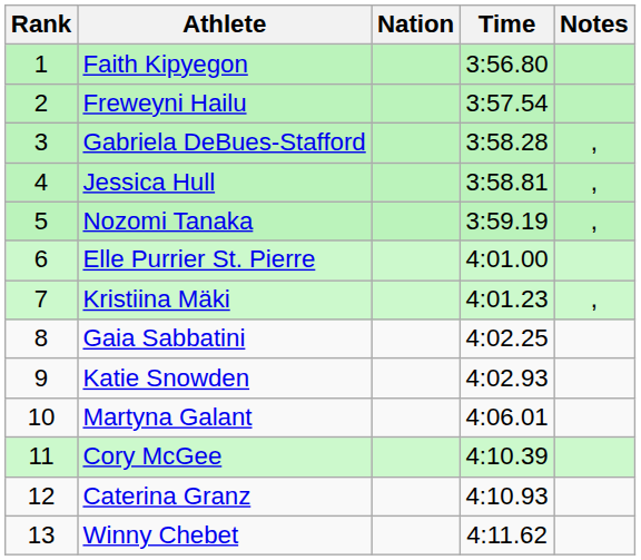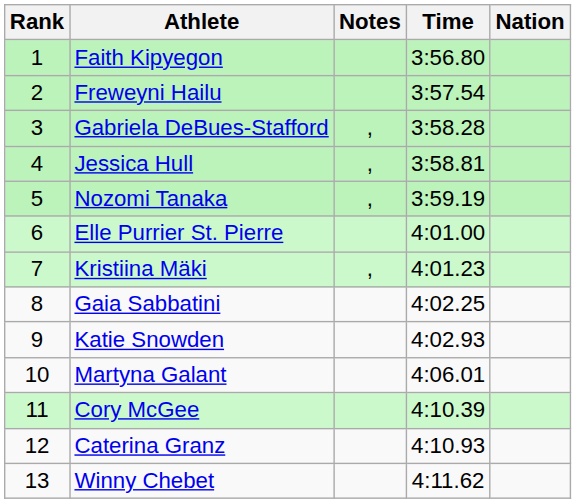 <table class="wikitable sortable" style="text-align:center">
 <tr>
 <th>Rank</th>
 <th>Athlete</th>
+<th>Notes</th>
+<th>Time</th>
 <th>Nation</th>
-<th>Time</th>
-<th>Notes</th>
 </tr>
 <tr bgcolor="#bbf3bb">
 <td>1</td>
 <td align="left"><a href='#'>Faith Kipyegon</a></td>
+<td></td>
+<td>3:56.80</td>
 <td align="left"></td>
-<td>3:56.80</td>
-<td></td>
 </tr>
 <tr bgcolor="#bbf3bb">
 <td>2</td>
 <td align="left"><a href='#'>Freweyni Hailu</a></td>
+<td></td>
+<td>3:57.54</td>
 <td align="left"></td>
-<td>3:57.54</td>
-<td></td>
 </tr>
 <tr bgcolor="#bbf3bb">
 <td>3</td>
 <td align="left"><a href='#'>Gabriela DeBues-Stafford</a></td>
+<td>, </td>
+<td>3:58.28</td>
 <td align="left"></td>
-<td>3:58.28</td>
-<td>, </td>
 </tr>
 <tr bgcolor="#bbf3bb">
 <td>4</td>
 <td align="left"><a href='#'>Jessica Hull</a></td>
+<td>, </td>
+<td>3:58.81</td>
 <td align="left"></td>
-<td>3:58.81</td>
-<td>, </td>
 </tr>
 <tr bgcolor="#bbf3bb">
 <td>5</td>
 <td align="left"><a href='#'>Nozomi Tanaka</a></td>
+<td>, </td>
+<td>3:59.19</td>
 <td align="left"></td>
-<td>3:59.19</td>
-<td>, </td>
 </tr>
 <tr bgcolor=ccf9cc>
 <td>6</td>
 <td align="left"><a href='#'>Elle Purrier St. Pierre</a></td>
+<td></td>
+<td>4:01.00</td>
 <td align="left"></td>
-<td>4:01.00</td>
-<td></td>
 </tr>
 <tr bgcolor=ccf9cc>
 <td>7</td>
 <td align="left"><a href='#'>Kristiina Mäki</a></td>
+<td>, </td>
+<td>4:01.23</td>
 <td align="left"></td>
-<td>4:01.23</td>
-<td>, </td>
 </tr>
 <tr>
 <td>8</td>
 <td align="left"><a href='#'>Gaia Sabbatini</a></td>
+<td></td>
+<td>4:02.25</td>
 <td align=left></td>
-<td>4:02.25</td>
-<td></td>
 </tr>
 <tr>
 <td>9</td>
 <td align="left"><a href='#'>Katie Snowden</a></td>
+<td></td>
+<td>4:02.93</td>
 <td align="left"></td>
-<td>4:02.93</td>
-<td></td>
 </tr>
 <tr>
 <td>10</td>
 <td align="left"><a href='#'>Martyna Galant</a></td>
+<td></td>
+<td>4:06.01</td>
 <td align="left"></td>
-<td>4:06.01</td>
-<td></td>
 </tr>
 <tr bgcolor=ccf9cc>
 <td>11</td>
 <td align="left"><a href='#'>Cory McGee</a></td>
+<td></td>
+<td>4:10.39</td>
 <td align="left"></td>
-<td>4:10.39</td>
-<td></td>
 </tr>
 <tr>
 <td>12</td>
 <td align="left"><a href='#'>Caterina Granz</a></td>
+<td></td>
+<td>4:10.93</td>
 <td align="left"></td>
-<td>4:10.93</td>
-<td></td>
 </tr>
 <tr>
 <td>13</td>
 <td align="left"><a href='#'>Winny Chebet</a></td>
+<td></td>
+<td>4:11.62</td>
 <td align="left"></td>
-<td>4:11.62</td>
-<td></td>
 </tr>
 </table>
